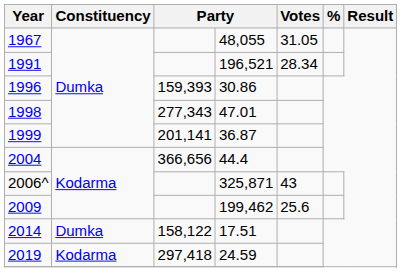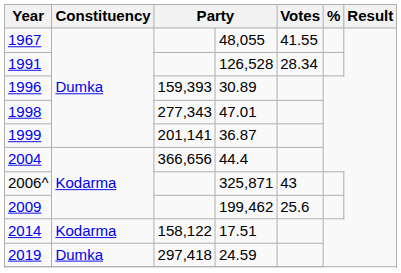 <table class="wikitable">
 <tr>
 <th>Year</th>
 <th>Constituency</th>
 <th colspan="2">Party</th>
 <th>Votes</th>
 <th>%</th>
 <th>Result</th>
 </tr>
 <tr>
 <td><a href='#'>1967</a></td>
 <td rowspan=5><a href='#'>Dumka</a></td>
 <td></td>
 <td>48,055</td>
-<td>31.05</td>
+<td>41.55</td>
 <td></td>
 </tr>
 <tr>
 <td><a href='#'>1991</a></td>
 <td></td>
-<td>196,521</td>
+<td>126,528</td>
 <td>28.34</td>
 <td></td>
 </tr>
 <tr>
 <td><a href='#'>1996</a></td>
 <td>159,393</td>
-<td>30.86</td>
+<td>30.89</td>
 <td></td>
 </tr>
 <tr>
 <td><a href='#'>1998</a></td>
 <td>277,343</td>
 <td>47.01</td>
 <td></td>
 </tr>
 <tr>
 <td><a href='#'>1999</a></td>
 <td>201,141</td>
 <td>36.87</td>
 <td></td>
 </tr>
 <tr>
 <td><a href='#'>2004</a></td>
 <td rowspan=3><a href='#'>Kodarma</a></td>
 <td>366,656</td>
 <td>44.4</td>
 <td></td>
 </tr>
 <tr>
 <td>2006^</td>
 <td></td>
 <td>325,871</td>
 <td>43</td>
 <td></td>
 </tr>
 <tr>
 <td><a href='#'>2009</a></td>
 <td></td>
 <td>199,462</td>
 <td>25.6</td>
 <td></td>
 </tr>
 <tr>
 <td><a href='#'>2014</a></td>
-<td><a href='#'>Dumka</a></td>
+<td><a href='#'>Kodarma</a></td>
 <td>158,122</td>
 <td>17.51</td>
 <td></td>
 </tr>
 <tr>
 <td><a href='#'>2019</a></td>
-<td><a href='#'>Kodarma</a></td>
+<td><a href='#'>Dumka</a></td>
 <td>297,418</td>
 <td>24.59</td>
 <td></td>
 </tr>
 <tr>
 </tr>
 </table>
